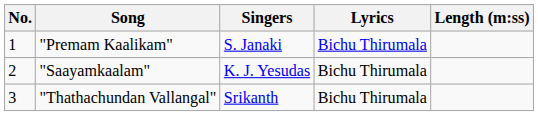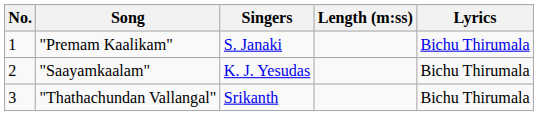 <table class="wikitable" style="font-size:95%;">
 <tr>
 <th>No.</th>
 <th>Song</th>
 <th>Singers</th>
+<th>Length (m:ss)</th>
 <th>Lyrics</th>
-<th>Length (m:ss)</th>
 </tr>
 <tr>
 <td>1</td>
 <td>"Premam Kaalikam"</td>
 <td><a href='#'>S. Janaki</a></td>
+<td></td>
 <td><a href='#'>Bichu Thirumala</a></td>
-<td></td>
 </tr>
 <tr>
 <td>2</td>
 <td>"Saayamkaalam"</td>
 <td><a href='#'>K. J. Yesudas</a></td>
+<td></td>
 <td>Bichu Thirumala</td>
-<td></td>
 </tr>
 <tr>
 <td>3</td>
 <td>"Thathachundan Vallangal"</td>
 <td><a href='#'>Srikanth</a></td>
+<td></td>
 <td>Bichu Thirumala</td>
-<td></td>
 </tr>
 </table>
